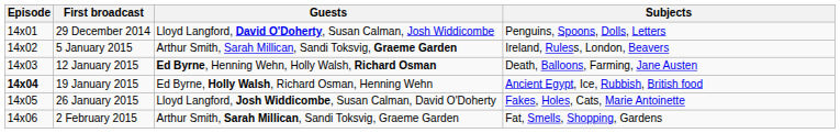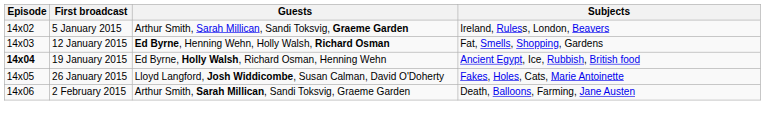 <table class="wikitable" style="width:95%;">
 <tr>
 <th>Episode</th>
 <th>First broadcast</th>
 <th>Guests</th>
 <th style="width:40%;">Subjects</th>
-</tr>
-<tr>
-<td>14x01</td>
-<td>29 December 2014</td>
-<td>Lloyd Langford, <strong><a href='#'>David O'Doherty</a></strong>, Susan Calman, <a href='#'>Josh Widdicombe</a></td>
-<td>Penguins, <a href='#'>Spoons</a>, <a href='#'>Dolls</a>, <a href='#'>Letters</a></td>
 </tr>
 <tr>
 <td>14x02</td>
 <td>5 January 2015</td>
 <td>Arthur Smith, <a href='#'>Sarah Millican</a>, Sandi Toksvig, <strong>Graeme Garden</strong></td>
 <td>Ireland, <a href='#'>Rules</a>s, London, <a href='#'>Beavers</a></td>
 </tr>
 <tr>
 <td>14x03</td>
 <td>12 January 2015</td>
 <td><strong>Ed Byrne</strong>, Henning Wehn, Holly Walsh, <strong>Richard Osman</strong></td>
-<td>Death, <a href='#'>Balloons</a>, Farming, <a href='#'>Jane Austen</a></td>
+<td>Fat, <a href='#'>Smells</a>, <a href='#'>Shopping</a>, Gardens</td>
 </tr>
 <tr>
 <td><strong>14x04</strong></td>
 <td>19 January 2015</td>
 <td>Ed Byrne, <strong>Holly Walsh</strong>, Richard Osman, Henning Wehn</td>
 <td><a href='#'>Ancient Egypt</a>, Ice, <a href='#'>Rubbish</a>, <a href='#'>British food</a></td>
 </tr>
 <tr>
 <td>14x05</td>
 <td>26 January 2015</td>
 <td>Lloyd Langford, <strong>Josh Widdicombe</strong>, Susan Calman, David O'Doherty</td>
 <td><a href='#'>Fakes</a>, <a href='#'>Holes</a>, Cats, <a href='#'>Marie Antoinette</a></td>
 </tr>
 <tr>
 <td>14x06</td>
 <td>2 February 2015</td>
 <td>Arthur Smith, <strong>Sarah Millican</strong>, Sandi Toksvig, Graeme Garden</td>
-<td>Fat, <a href='#'>Smells</a>, <a href='#'>Shopping</a>, Gardens</td>
+<td>Death, <a href='#'>Balloons</a>, Farming, <a href='#'>Jane Austen</a></td>
 </tr>
 </table>
